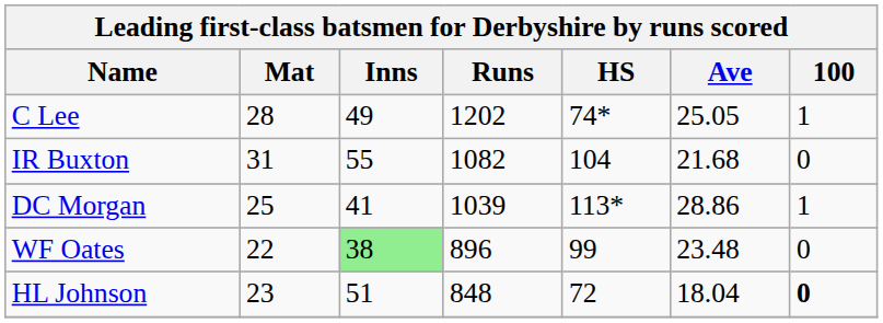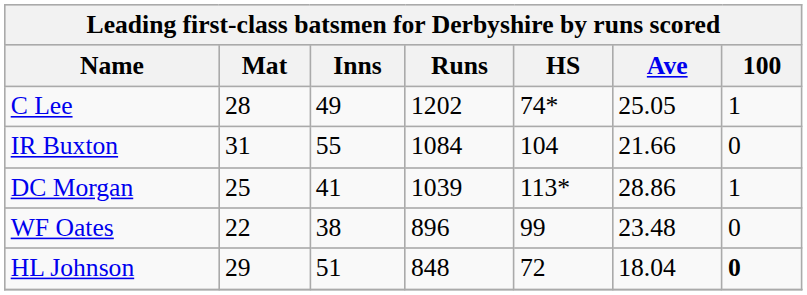 <table class="wikitable" width="80%">
 <tr bgcolor="#efefef">
 <th colspan=7>Leading first-class batsmen for Derbyshire by runs scored</th>
 </tr>
 <tr bgcolor="#efefef">
 <th>Name</th>
 <th>Mat</th>
 <th>Inns</th>
 <th>Runs</th>
 <th>HS</th>
 <th><a href='#'>Ave</a></th>
 <th>100</th>
 </tr>
 <tr>
 <td><a href='#'>C Lee</a></td>
 <td>28</td>
 <td>49</td>
 <td>1202</td>
 <td>74*</td>
 <td>25.05</td>
 <td>1</td>
 </tr>
 <tr>
 <td><a href='#'>IR Buxton</a></td>
 <td>31</td>
 <td>55</td>
-<td>1082</td>
+<td>1084</td>
 <td>104</td>
-<td>21.68</td>
+<td>21.66</td>
 <td>0</td>
 </tr>
 <tr>
 <td><a href='#'>DC Morgan</a></td>
 <td>25</td>
 <td>41</td>
 <td>1039</td>
 <td>113*</td>
 <td>28.86</td>
 <td>1</td>
 </tr>
 <tr>
 <td><a href='#'>WF Oates</a></td>
 <td>22</td>
-<td style="background: lightgreen;">38</td>
+<td>38</td>
 <td>896</td>
 <td>99</td>
 <td>23.48</td>
 <td>0</td>
 </tr>
 <tr>
 <td><a href='#'>HL Johnson</a></td>
-<td>23</td>
+<td>29</td>
 <td>51</td>
 <td>848</td>
 <td>72</td>
 <td>18.04</td>
 <td><strong>0</strong></td>
 </tr>
 <tr>
 </tr>
 </table>
